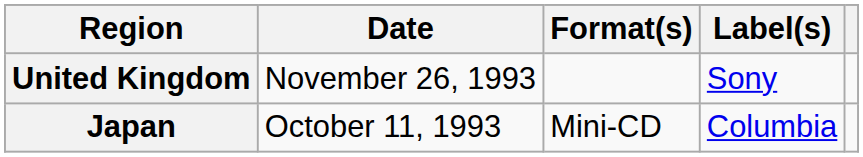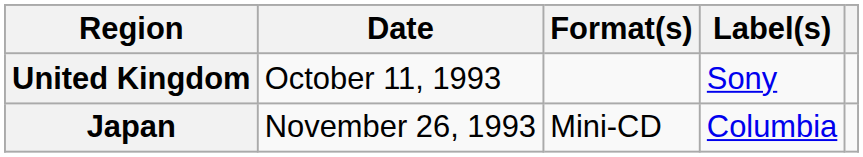 <table class="wikitable plainrowheaders">
 <tr>
 <th scope="col">Region</th>
 <th scope="col">Date</th>
 <th scope="col">Format(s)</th>
 <th scope="col">Label(s)</th>
 <th scope="col"></th>
 </tr>
 <tr>
 <th scope="row">United Kingdom</th>
-<td>November 26, 1993</td>
+<td>October 11, 1993</td>
 <td></td>
 <td><a href='#'>Sony</a></td>
 <td></td>
 </tr>
 <tr>
 <th scope="row">Japan</th>
-<td>October 11, 1993</td>
+<td>November 26, 1993</td>
 <td>Mini-CD</td>
 <td><a href='#'>Columbia</a></td>
 <td></td>
 </tr>
 </table>
